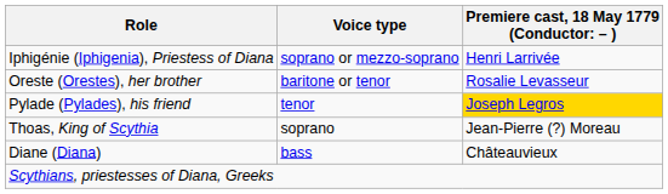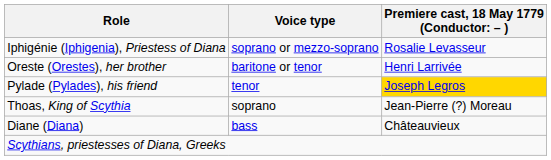 <table class="wikitable">
 <tr>
 <th>Role</th>
 <th>Voice type</th>
 <th>Premiere cast, 18 May 1779<br>(Conductor: – )</th>
 </tr>
 <tr>
 <td>Iphigénie (<a href='#'>Iphigenia</a>), <em>Priestess of Diana</em></td>
 <td><a href='#'>soprano</a> or <a href='#'>mezzo-soprano</a></td>
-<td><a href='#'>Henri Larrivée</a></td>
+<td><a href='#'>Rosalie Levasseur</a></td>
 </tr>
 <tr>
 <td>Oreste (<a href='#'>Orestes</a>), <em>her brother</em></td>
 <td><a href='#'>baritone</a> or <a href='#'>tenor</a></td>
-<td><a href='#'>Rosalie Levasseur</a></td>
+<td><a href='#'>Henri Larrivée</a></td>
 </tr>
 <tr>
 <td>Pylade (<a href='#'>Pylades</a>), <em>his friend</em></td>
 <td><a href='#'>tenor</a></td>
 <td style="background: gold;"><a href='#'>Joseph Legros</a></td>
 </tr>
 <tr>
 <td>Thoas, <em>King of <a href='#'>Scythia</a></em></td>
 <td>soprano</td>
 <td>Jean-Pierre (?) Moreau</td>
 </tr>
 <tr>
 <td>Diane (<a href='#'>Diana</a>)</td>
 <td><a href='#'>bass</a></td>
 <td>Châteauvieux</td>
 </tr>
 <tr>
 <td colspan="3"><em><a href='#'>Scythians</a>, priestesses of Diana, Greeks</em></td>
 </tr>
 </table>
